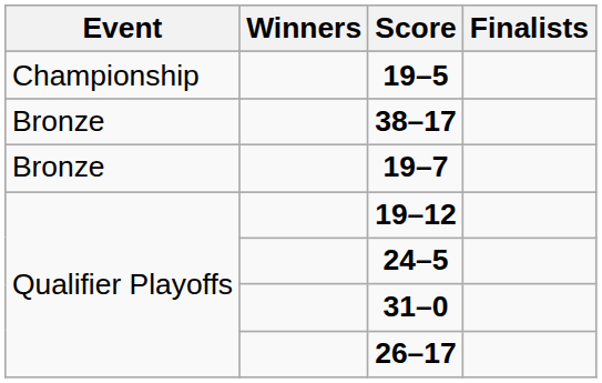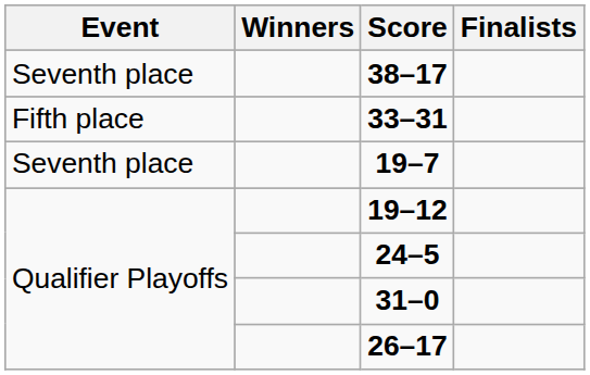 <table class="wikitable">
 <tr>
 <th>Event</th>
 <th>Winners</th>
 <th>Score</th>
 <th>Finalists</th>
 </tr>
 <tr>
-<td>Championship</td>
-<td><strong></strong></td>
-<td align=center><strong>19–5</strong></td>
-<td></td>
-</tr>
-<tr>
-<td>Bronze</td>
+<td>Seventh place</td>
 <td><strong></strong></td>
 <td align=center><strong>38–17</strong></td>
 <td></td>
 </tr>
 <tr>
-<td>Bronze</td>
+<td>Fifth place</td>
+<td><strong></strong></td>
+<td align=center><strong>33–31</strong></td>
+<td></td>
+</tr>
+<tr>
+<td>Seventh place</td>
 <td><strong></strong></td>
 <td align=center><strong>19–7</strong></td>
 <td></td>
 </tr>
 <tr>
 <td rowspan="4">Qualifier Playoffs</td>
 <td><strong></strong></td>
 <td align=center><strong>19–12</strong></td>
 <td></td>
 </tr>
 <tr>
 <td><strong></strong></td>
 <td align="center"><strong>24–5</strong></td>
 <td></td>
 </tr>
 <tr>
 <td><strong></strong></td>
 <td align="center"><strong>31–0</strong></td>
 <td></td>
 </tr>
 <tr>
 <td><strong></strong></td>
 <td align="center"><strong>26–17</strong></td>
 <td></td>
 </tr>
 </table>
